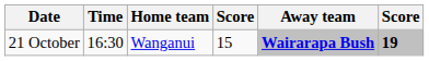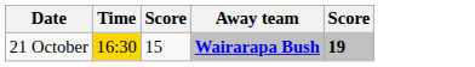 <table class="wikitable">
 <tr>
 <th>Date</th>
 <th>Time</th>
-<th>Home team</th>
 <th>Score</th>
 <th>Away team</th>
 <th>Score</th>
 </tr>
 <tr>
 <td>21 October</td>
-<td>16:30</td>
-<td><a href='#'>Wanganui</a></td>
+<td style="background: gold;">16:30</td>
 <td>15</td>
 <td style="background:silver"><strong><a href='#'>Wairarapa Bush</a></strong></td>
 <td style="background:silver"><strong>19</strong></td>
 </tr>
 </table>
